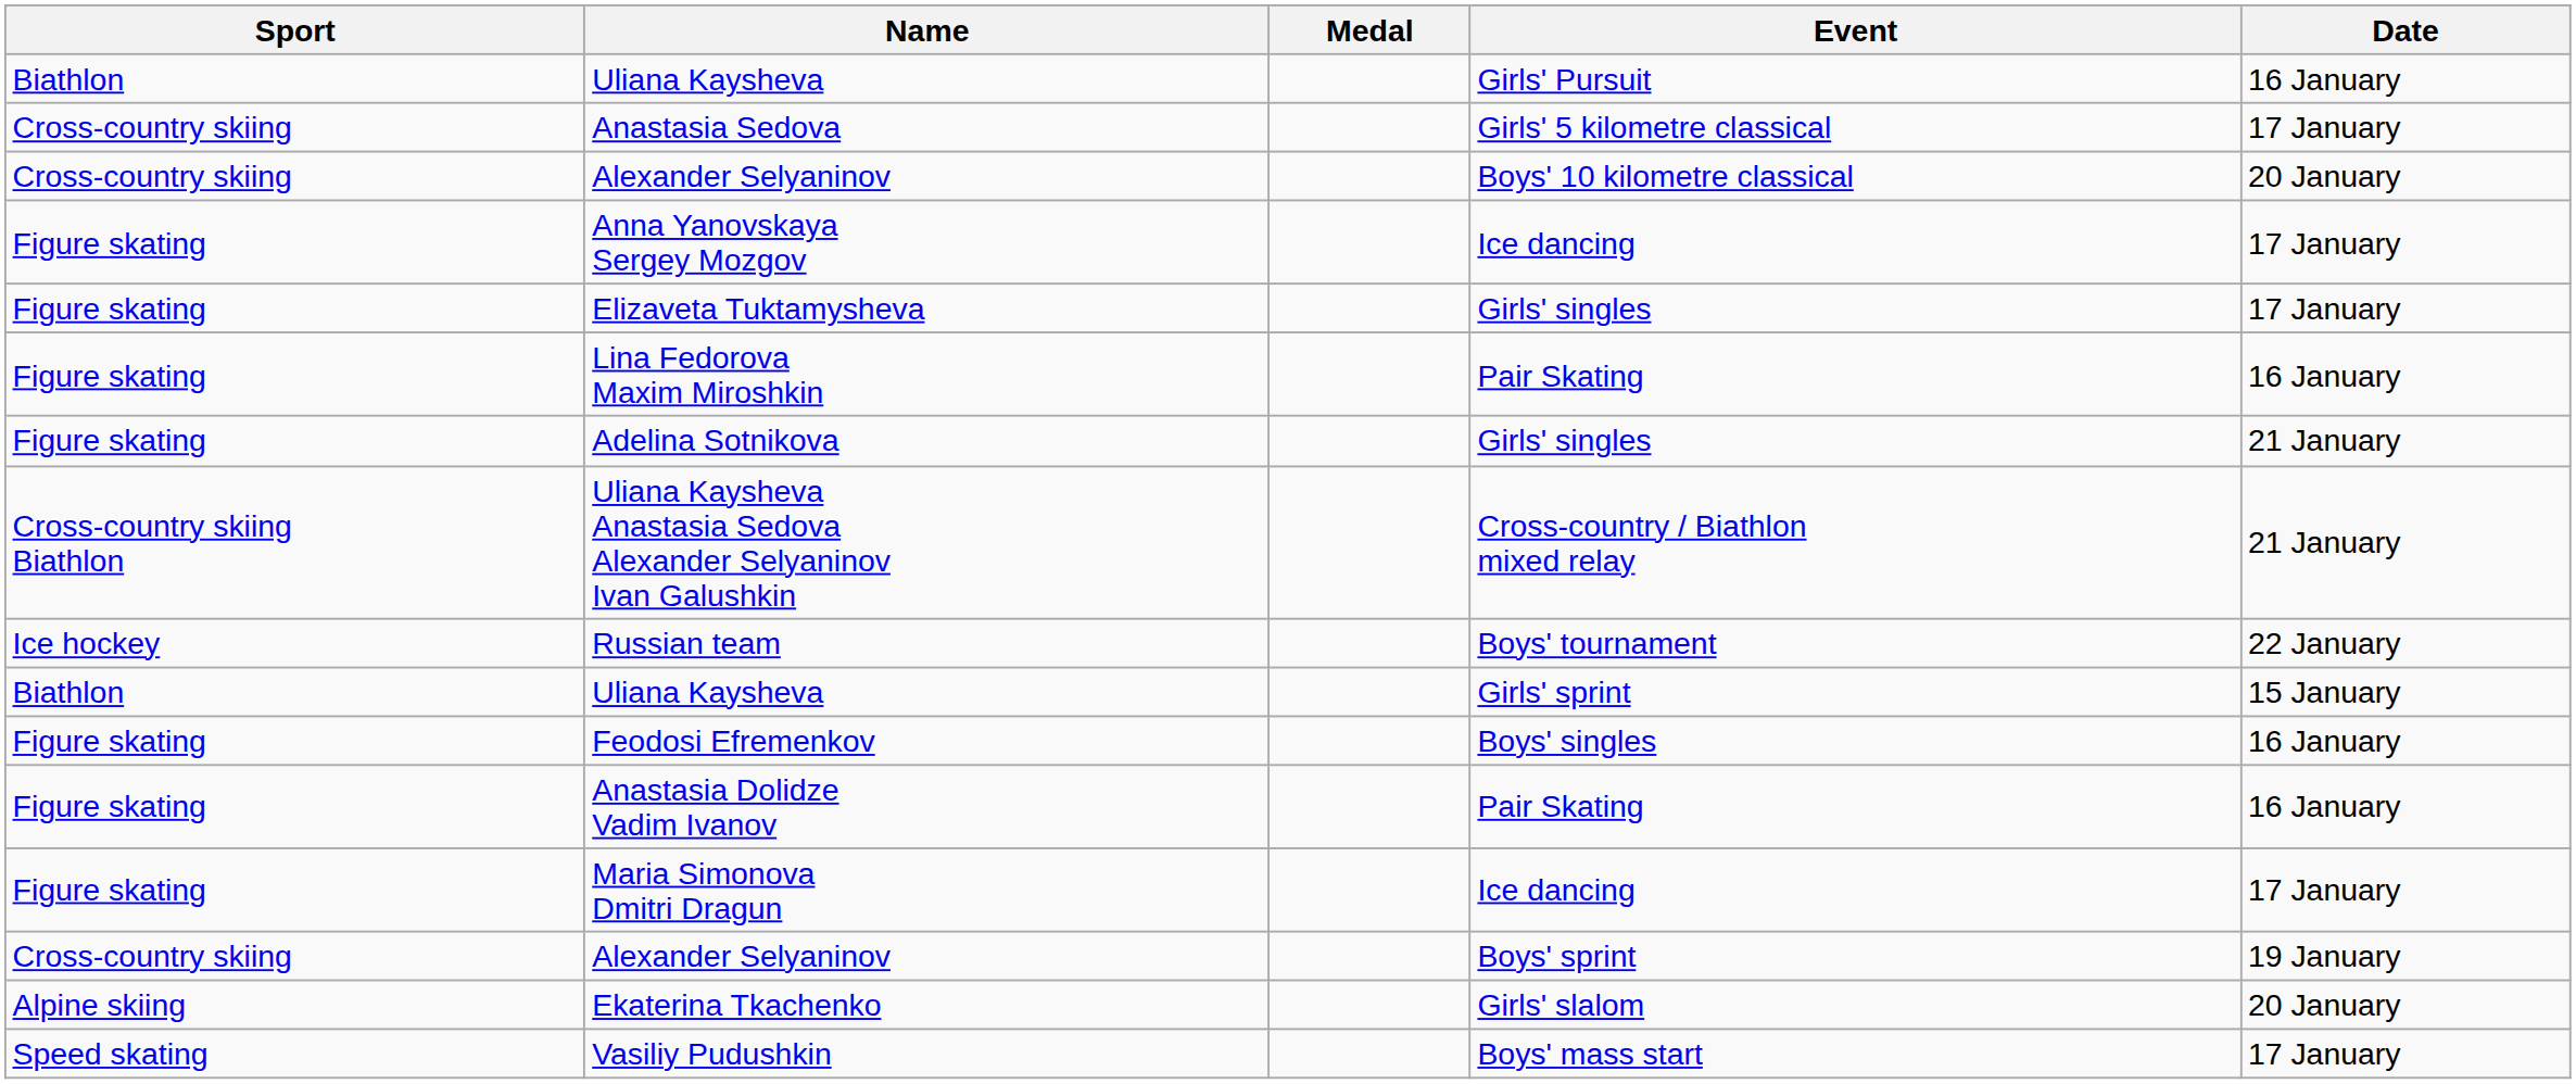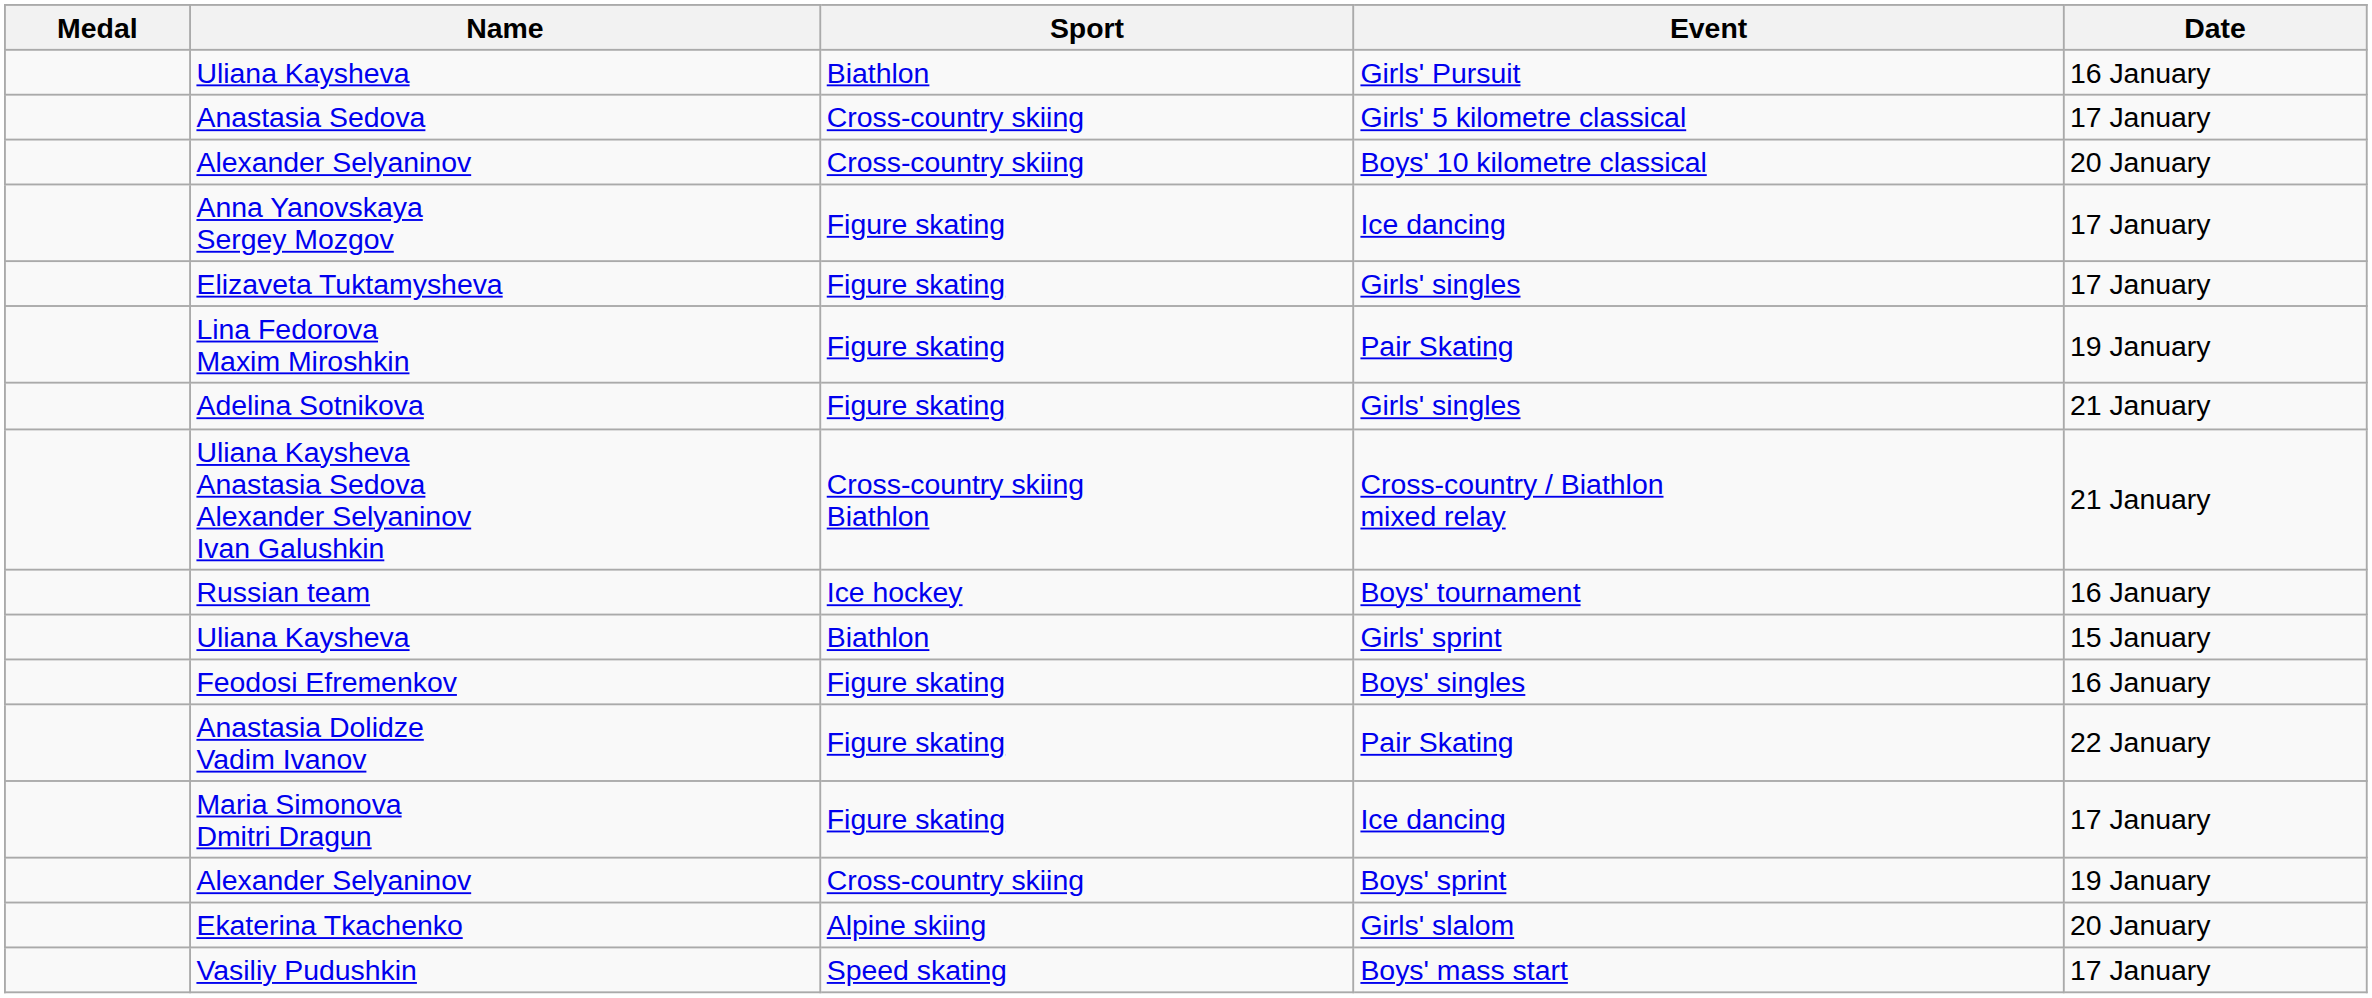 <table class="wikitable sortable" style="font-size: 95%;" width=100%>
 <tr>
+<th>Medal</th>
+<th>Name</th>
 <th>Sport</th>
-<th>Name</th>
-<th>Medal</th>
 <th>Event</th>
 <th>Date</th>
 </tr>
 <tr>
+<td></td>
+<td><a href='#'>Uliana Kaysheva</a></td>
 <td><a href='#'>Biathlon</a></td>
-<td><a href='#'>Uliana Kaysheva</a></td>
-<td></td>
 <td><a href='#'>Girls' Pursuit</a></td>
 <td>16 January</td>
 </tr>
 <tr>
+<td></td>
+<td><a href='#'>Anastasia Sedova</a></td>
 <td><a href='#'>Cross-country skiing</a></td>
-<td><a href='#'>Anastasia Sedova</a></td>
-<td></td>
 <td><a href='#'>Girls' 5 kilometre classical</a></td>
 <td>17 January</td>
 </tr>
 <tr>
+<td></td>
+<td><a href='#'>Alexander Selyaninov</a></td>
 <td><a href='#'>Cross-country skiing</a></td>
-<td><a href='#'>Alexander Selyaninov</a></td>
-<td></td>
 <td><a href='#'>Boys' 10 kilometre classical</a></td>
 <td>20 January</td>
 </tr>
 <tr>
+<td></td>
+<td><a href='#'>Anna Yanovskaya</a><br><a href='#'>Sergey Mozgov</a></td>
 <td><a href='#'>Figure skating</a></td>
-<td><a href='#'>Anna Yanovskaya</a><br><a href='#'>Sergey Mozgov</a></td>
-<td></td>
 <td><a href='#'>Ice dancing</a></td>
 <td>17 January</td>
 </tr>
 <tr>
+<td></td>
+<td><a href='#'>Elizaveta Tuktamysheva</a></td>
 <td><a href='#'>Figure skating</a></td>
-<td><a href='#'>Elizaveta Tuktamysheva</a></td>
-<td></td>
 <td><a href='#'>Girls' singles</a></td>
 <td>17 January</td>
 </tr>
 <tr>
+<td></td>
+<td><a href='#'>Lina Fedorova</a><br><a href='#'>Maxim Miroshkin</a></td>
 <td><a href='#'>Figure skating</a></td>
-<td><a href='#'>Lina Fedorova</a><br><a href='#'>Maxim Miroshkin</a></td>
-<td></td>
 <td><a href='#'>Pair Skating</a></td>
-<td>16 January</td>
+<td>19 January</td>
 </tr>
 <tr>
+<td></td>
+<td><a href='#'>Adelina Sotnikova</a></td>
 <td><a href='#'>Figure skating</a></td>
-<td><a href='#'>Adelina Sotnikova</a></td>
-<td></td>
 <td><a href='#'>Girls' singles</a></td>
 <td>21 January</td>
 </tr>
 <tr>
+<td></td>
+<td><a href='#'>Uliana Kaysheva</a><br><a href='#'>Anastasia Sedova</a><br><a href='#'>Alexander Selyaninov</a><br><a href='#'>Ivan Galushkin</a></td>
 <td><a href='#'>Cross-country skiing</a><br><a href='#'>Biathlon</a></td>
-<td><a href='#'>Uliana Kaysheva</a><br><a href='#'>Anastasia Sedova</a><br><a href='#'>Alexander Selyaninov</a><br><a href='#'>Ivan Galushkin</a></td>
-<td></td>
 <td><a href='#'>Cross-country / Biathlon<br>mixed relay</a></td>
 <td>21 January</td>
 </tr>
 <tr>
+<td></td>
+<td><a href='#'>Russian team</a></td>
 <td><a href='#'>Ice hockey</a></td>
-<td><a href='#'>Russian team</a></td>
-<td></td>
 <td><a href='#'>Boys' tournament</a></td>
-<td>22 January</td>
+<td>16 January</td>
 </tr>
 <tr>
+<td></td>
+<td><a href='#'>Uliana Kaysheva</a></td>
 <td><a href='#'>Biathlon</a></td>
-<td><a href='#'>Uliana Kaysheva</a></td>
-<td></td>
 <td><a href='#'>Girls' sprint</a></td>
 <td>15 January</td>
 </tr>
 <tr>
+<td></td>
+<td><a href='#'>Feodosi Efremenkov</a></td>
 <td><a href='#'>Figure skating</a></td>
-<td><a href='#'>Feodosi Efremenkov</a></td>
-<td></td>
 <td><a href='#'>Boys' singles</a></td>
 <td>16 January</td>
 </tr>
 <tr>
+<td></td>
+<td><a href='#'>Anastasia Dolidze</a><br><a href='#'>Vadim Ivanov</a></td>
 <td><a href='#'>Figure skating</a></td>
-<td><a href='#'>Anastasia Dolidze</a><br><a href='#'>Vadim Ivanov</a></td>
-<td></td>
 <td><a href='#'>Pair Skating</a></td>
-<td>16 January</td>
+<td>22 January</td>
 </tr>
 <tr>
+<td></td>
+<td><a href='#'>Maria Simonova</a><br><a href='#'>Dmitri Dragun</a></td>
 <td><a href='#'>Figure skating</a></td>
-<td><a href='#'>Maria Simonova</a><br><a href='#'>Dmitri Dragun</a></td>
-<td></td>
 <td><a href='#'>Ice dancing</a></td>
 <td>17 January</td>
 </tr>
 <tr>
+<td></td>
+<td><a href='#'>Alexander Selyaninov</a></td>
 <td><a href='#'>Cross-country skiing</a></td>
-<td><a href='#'>Alexander Selyaninov</a></td>
-<td></td>
 <td><a href='#'>Boys' sprint</a></td>
 <td>19 January</td>
 </tr>
 <tr>
+<td></td>
+<td><a href='#'>Ekaterina Tkachenko</a></td>
 <td><a href='#'>Alpine skiing</a></td>
-<td><a href='#'>Ekaterina Tkachenko</a></td>
-<td></td>
 <td><a href='#'>Girls' slalom</a></td>
 <td>20 January</td>
 </tr>
 <tr>
+<td></td>
+<td><a href='#'>Vasiliy Pudushkin</a></td>
 <td><a href='#'>Speed skating</a></td>
-<td><a href='#'>Vasiliy Pudushkin</a></td>
-<td></td>
 <td><a href='#'>Boys' mass start</a></td>
 <td>17 January</td>
 </tr>
 </table>
